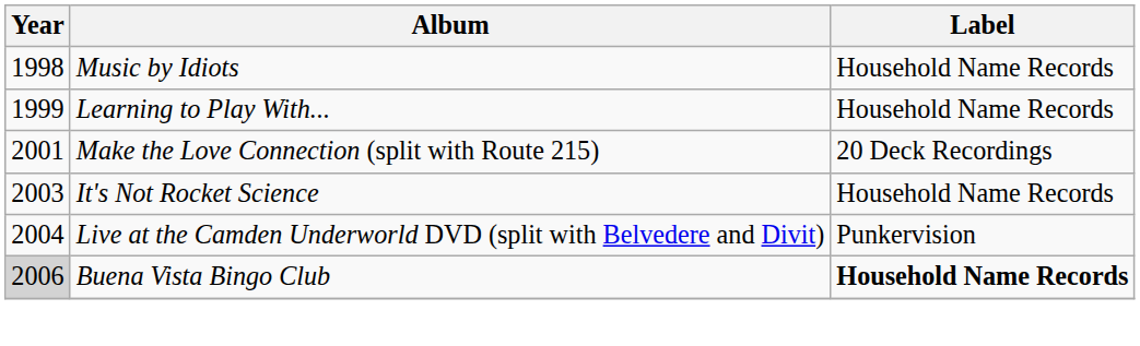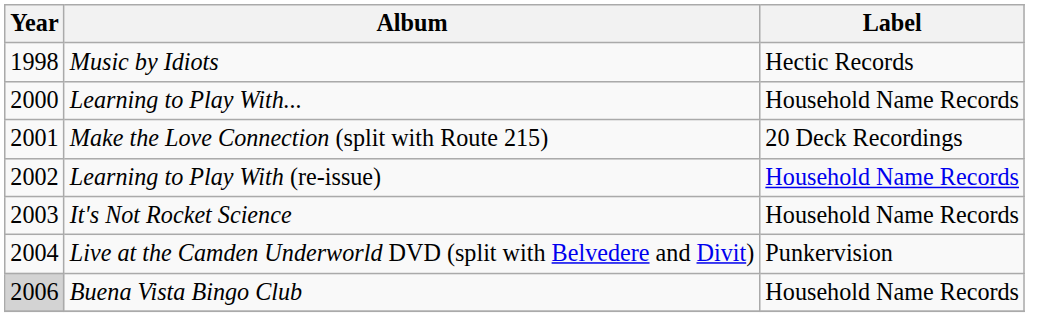 <table class="wikitable">
 <tr>
 <th>Year</th>
 <th>Album</th>
 <th>Label</th>
 </tr>
 <tr>
 <td>1998</td>
 <td><em>Music by Idiots</em></td>
-<td>Household Name Records</td>
+<td>Hectic Records</td>
 </tr>
 <tr>
-<td>1999</td>
+<td>2000</td>
 <td><em>Learning to Play With...</em></td>
 <td>Household Name Records</td>
 </tr>
 <tr>
 <td>2001</td>
 <td><em>Make the Love Connection</em> (split with Route 215)</td>
 <td>20 Deck Recordings</td>
+</tr>
+<tr>
+<td>2002</td>
+<td><em>Learning to Play With</em> (re-issue)</td>
+<td><a href='#'>Household Name Records</a></td>
 </tr>
 <tr>
 <td>2003</td>
 <td><em>It's Not Rocket Science</em></td>
 <td>Household Name Records</td>
 </tr>
 <tr>
 <td>2004</td>
 <td><em>Live at the Camden Underworld</em> DVD (split with <a href='#'>Belvedere</a> and <a href='#'>Divit</a>)</td>
 <td>Punkervision</td>
 </tr>
 <tr>
 <td style="background: lightgrey;">2006</td>
 <td><em>Buena Vista Bingo Club</em></td>
-<td><strong>Household Name Records</strong></td>
+<td>Household Name Records</td>
 </tr>
 <tr>
 </tr>
 </table>
